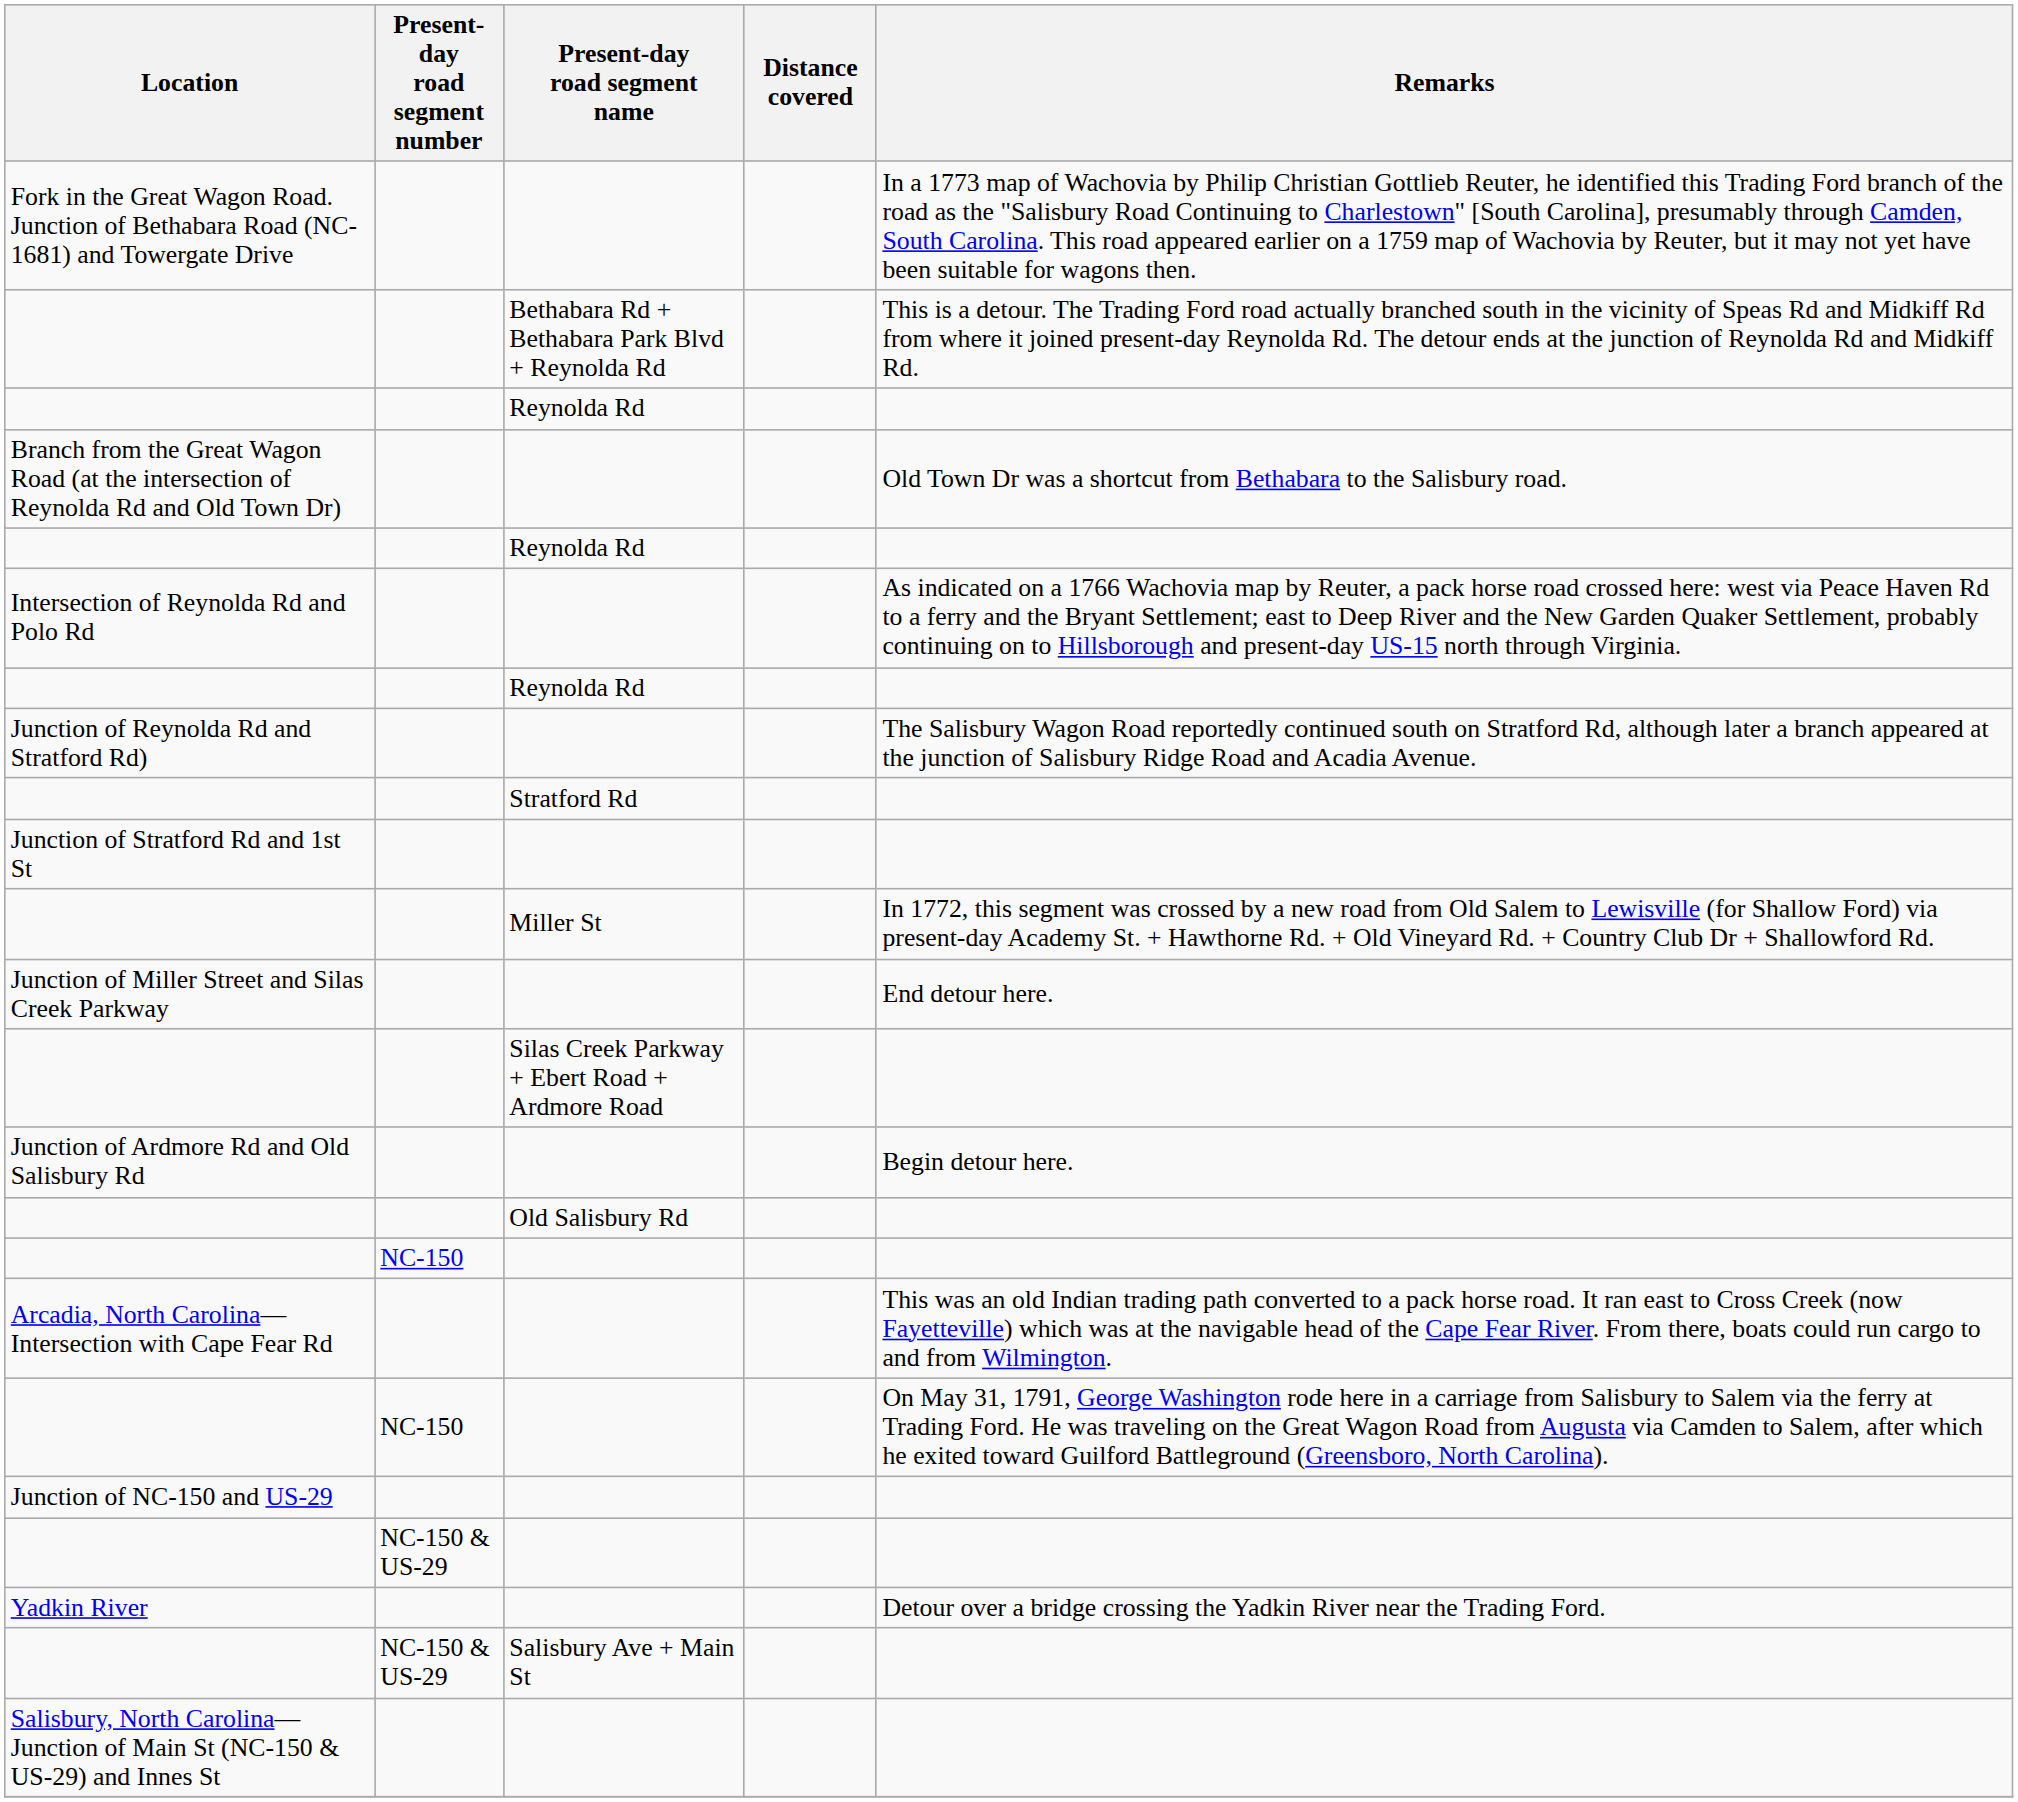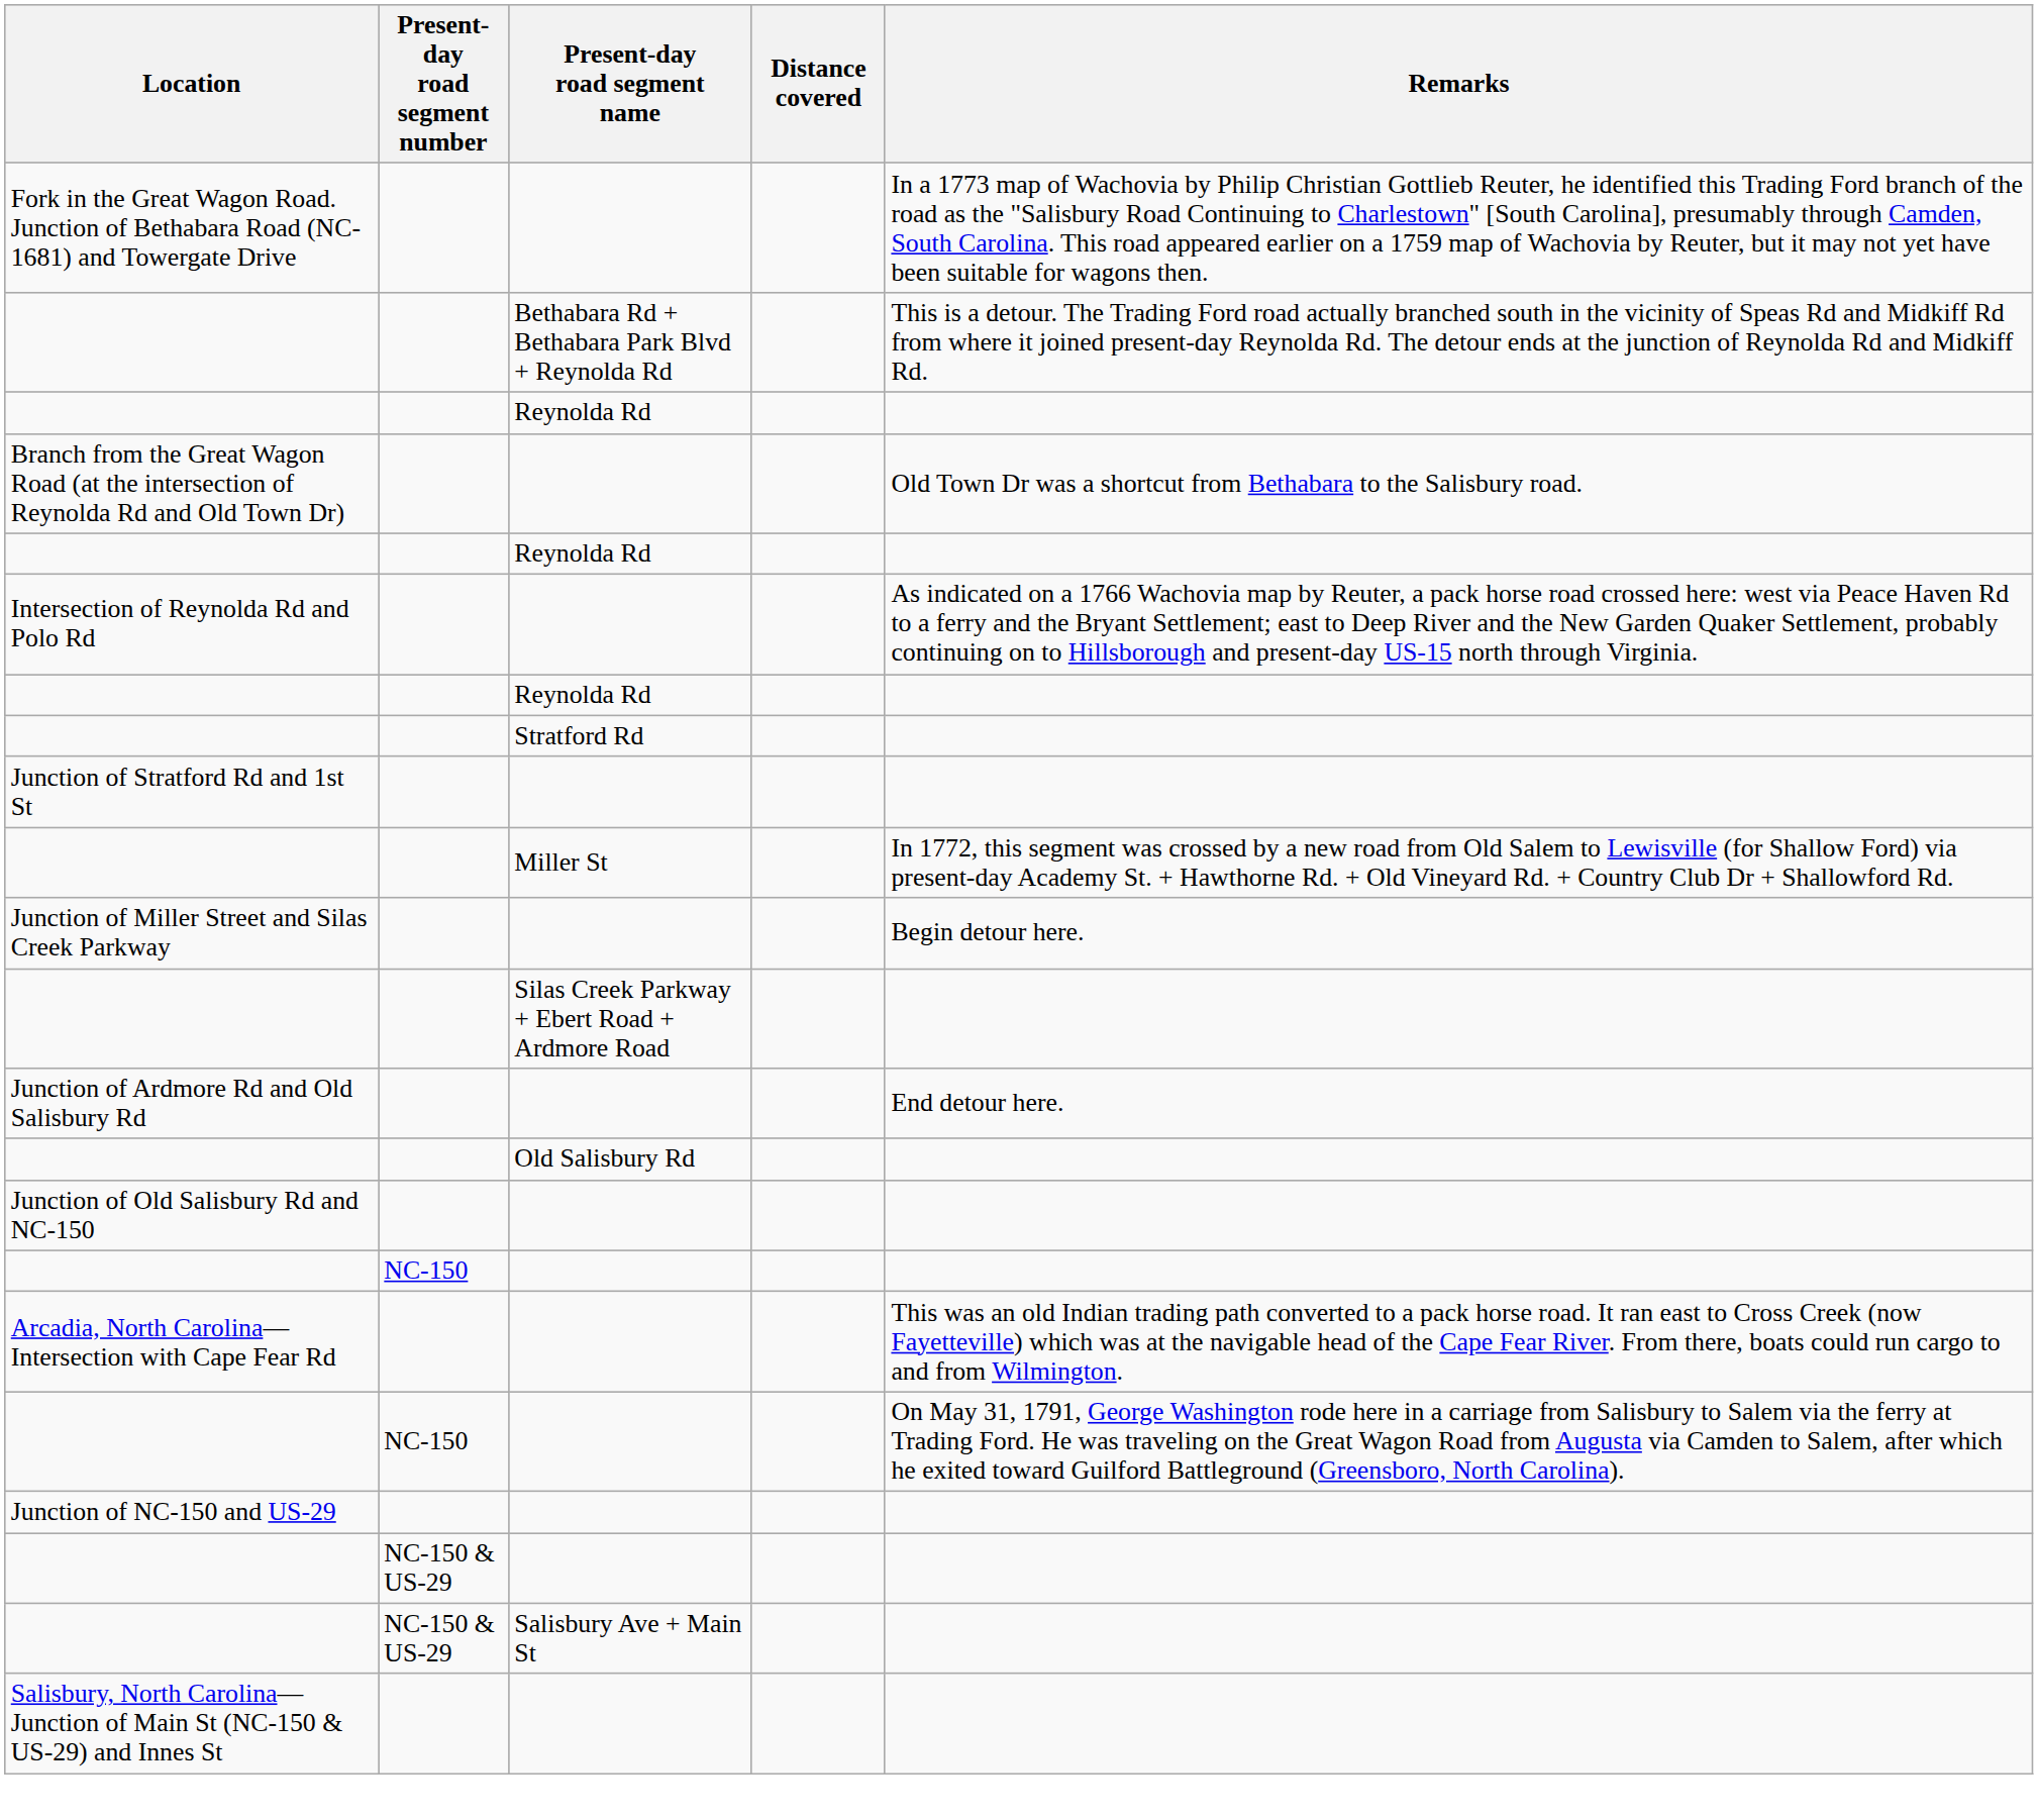 <table class="wikitable">
 <tr>
 <th>Location</th>
 <th>Present-day <br> road segment <br> number</th>
 <th>Present-day <br> road segment <br> name</th>
 <th>Distance covered</th>
 <th>Remarks</th>
 </tr>
 <tr>
 <td>Fork in the Great Wagon Road. Junction of Bethabara Road (NC-1681) and Towergate Drive</td>
 <td></td>
 <td></td>
 <td></td>
 <td>In a 1773 map of Wachovia by Philip Christian Gottlieb Reuter, he identified this Trading Ford branch of the road as the "Salisbury Road Continuing to <a href='#'>Charlestown</a>" [South Carolina], presumably through <a href='#'>Camden, South Carolina</a>. This road appeared earlier on a 1759 map of Wachovia by Reuter, but it may not yet have been suitable for wagons then.</td>
 </tr>
 <tr>
 <td></td>
 <td></td>
 <td>Bethabara Rd + Bethabara Park Blvd + Reynolda Rd</td>
 <td align=center></td>
 <td>This is a detour. The Trading Ford road actually branched south in the vicinity of Speas Rd and Midkiff Rd from where it joined present-day Reynolda Rd. The detour ends at the junction of Reynolda Rd and Midkiff Rd.</td>
 </tr>
 <tr>
 <td></td>
 <td></td>
 <td>Reynolda Rd</td>
 <td align=center></td>
 <td></td>
 </tr>
 <tr>
 <td>Branch from the Great Wagon Road (at the intersection of Reynolda Rd and Old Town Dr)</td>
 <td></td>
 <td></td>
 <td></td>
 <td>Old Town Dr was a shortcut from <a href='#'>Bethabara</a> to the Salisbury road.</td>
 </tr>
 <tr>
 <td></td>
 <td></td>
 <td>Reynolda Rd</td>
 <td align=center></td>
 <td></td>
 </tr>
 <tr>
 <td>Intersection of Reynolda Rd and Polo Rd</td>
 <td></td>
 <td></td>
 <td></td>
 <td>As indicated on a 1766 Wachovia map by Reuter, a pack horse road crossed here: west via Peace Haven Rd to a ferry and the Bryant Settlement; east to Deep River and the New Garden Quaker Settlement, probably continuing on to <a href='#'>Hillsborough</a> and present-day <a href='#'>US-15</a> north through Virginia.</td>
 </tr>
 <tr>
 <td></td>
 <td></td>
 <td>Reynolda Rd</td>
 <td align=center></td>
 <td></td>
 </tr>
 <tr>
-<td>Junction of Reynolda Rd and Stratford Rd)</td>
-<td></td>
-<td></td>
-<td></td>
-<td>The Salisbury Wagon Road reportedly continued south on Stratford Rd, although later a branch appeared at the junction of Salisbury Ridge Road and Acadia Avenue.</td>
-</tr>
-<tr>
 <td></td>
 <td></td>
 <td>Stratford Rd</td>
 <td align=center></td>
 <td></td>
 </tr>
 <tr>
 <td>Junction of Stratford Rd and 1st St</td>
 <td></td>
 <td></td>
 <td></td>
 <td></td>
 </tr>
 <tr>
 <td></td>
 <td></td>
 <td>Miller St</td>
 <td align=center></td>
 <td>In 1772, this segment was crossed by a new road from Old Salem to <a href='#'>Lewisville</a> (for Shallow Ford) via present-day Academy St. + Hawthorne Rd. + Old Vineyard Rd. + Country Club Dr + Shallowford Rd.</td>
 </tr>
 <tr>
 <td>Junction of Miller Street and Silas Creek Parkway</td>
 <td></td>
 <td></td>
 <td></td>
-<td>End detour here.</td>
+<td>Begin detour here.</td>
 </tr>
 <tr>
 <td></td>
 <td></td>
 <td>Silas Creek Parkway + Ebert Road + Ardmore Road</td>
 <td align=center></td>
 <td></td>
 </tr>
 <tr>
 <td>Junction of Ardmore Rd and Old Salisbury Rd</td>
 <td></td>
 <td></td>
 <td></td>
-<td>Begin detour here.</td>
+<td>End detour here.</td>
 </tr>
 <tr>
 <td></td>
 <td></td>
 <td>Old Salisbury Rd</td>
 <td align=center></td>
+<td></td>
+</tr>
+<tr>
+<td>Junction of Old Salisbury Rd and NC-150</td>
+<td></td>
+<td></td>
+<td></td>
 <td></td>
 </tr>
 <tr>
 <td></td>
 <td><a href='#'>NC-150</a></td>
 <td></td>
 <td align=center></td>
 <td></td>
 </tr>
 <tr>
 <td><a href='#'>Arcadia, North Carolina</a>—Intersection with Cape Fear Rd</td>
 <td></td>
 <td></td>
 <td></td>
 <td>This was an old Indian trading path converted to a pack horse road. It ran east to Cross Creek (now <a href='#'>Fayetteville</a>) which was at the navigable head of the <a href='#'>Cape Fear River</a>. From there, boats could run cargo to and from <a href='#'>Wilmington</a>.</td>
 </tr>
 <tr>
 <td></td>
 <td>NC-150</td>
 <td></td>
 <td align=center></td>
 <td>On May 31, 1791, <a href='#'>George Washington</a> rode here in a carriage from Salisbury to Salem via the ferry at Trading Ford. He was traveling on the Great Wagon Road from <a href='#'>Augusta</a> via Camden to Salem, after which he exited toward Guilford Battleground (<a href='#'>Greensboro, North Carolina</a>).</td>
 </tr>
 <tr>
 <td>Junction of NC-150 and <a href='#'>US-29</a></td>
 <td></td>
 <td></td>
 <td></td>
 <td></td>
 </tr>
 <tr>
 <td></td>
 <td>NC-150 & US-29</td>
 <td></td>
 <td align=center></td>
 <td></td>
 </tr>
 <tr>
-<td><a href='#'>Yadkin River</a></td>
-<td></td>
-<td></td>
-<td></td>
-<td>Detour over a bridge crossing the Yadkin River near the Trading Ford.</td>
-</tr>
-<tr>
 <td></td>
 <td>NC-150 & US-29</td>
 <td>Salisbury Ave + Main St</td>
 <td align=center></td>
 <td></td>
 </tr>
 <tr>
 <td><a href='#'>Salisbury, North Carolina</a>—Junction of Main St (NC-150 & US-29) and Innes St</td>
 <td></td>
 <td></td>
 <td></td>
 <td></td>
 </tr>
 <tr>
 </tr>
 </table>
